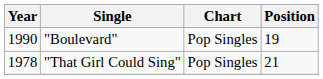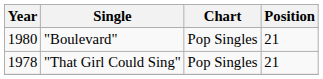 <table class="wikitable">
 <tr>
 <th align="left">Year</th>
 <th align="left">Single</th>
 <th align="left">Chart</th>
 <th align="left">Position</th>
 </tr>
 <tr>
-<td align="left">1990</td>
+<td align="left">1980</td>
 <td align="left">"Boulevard"</td>
 <td align="left">Pop Singles</td>
-<td align="left">19</td>
+<td align="left">21</td>
 </tr>
 <tr>
 <td align="left">1978</td>
 <td align="left">"That Girl Could Sing"</td>
 <td align="left">Pop Singles</td>
 <td align="left">21</td>
 </tr>
 <tr>
 </tr>
 </table>
